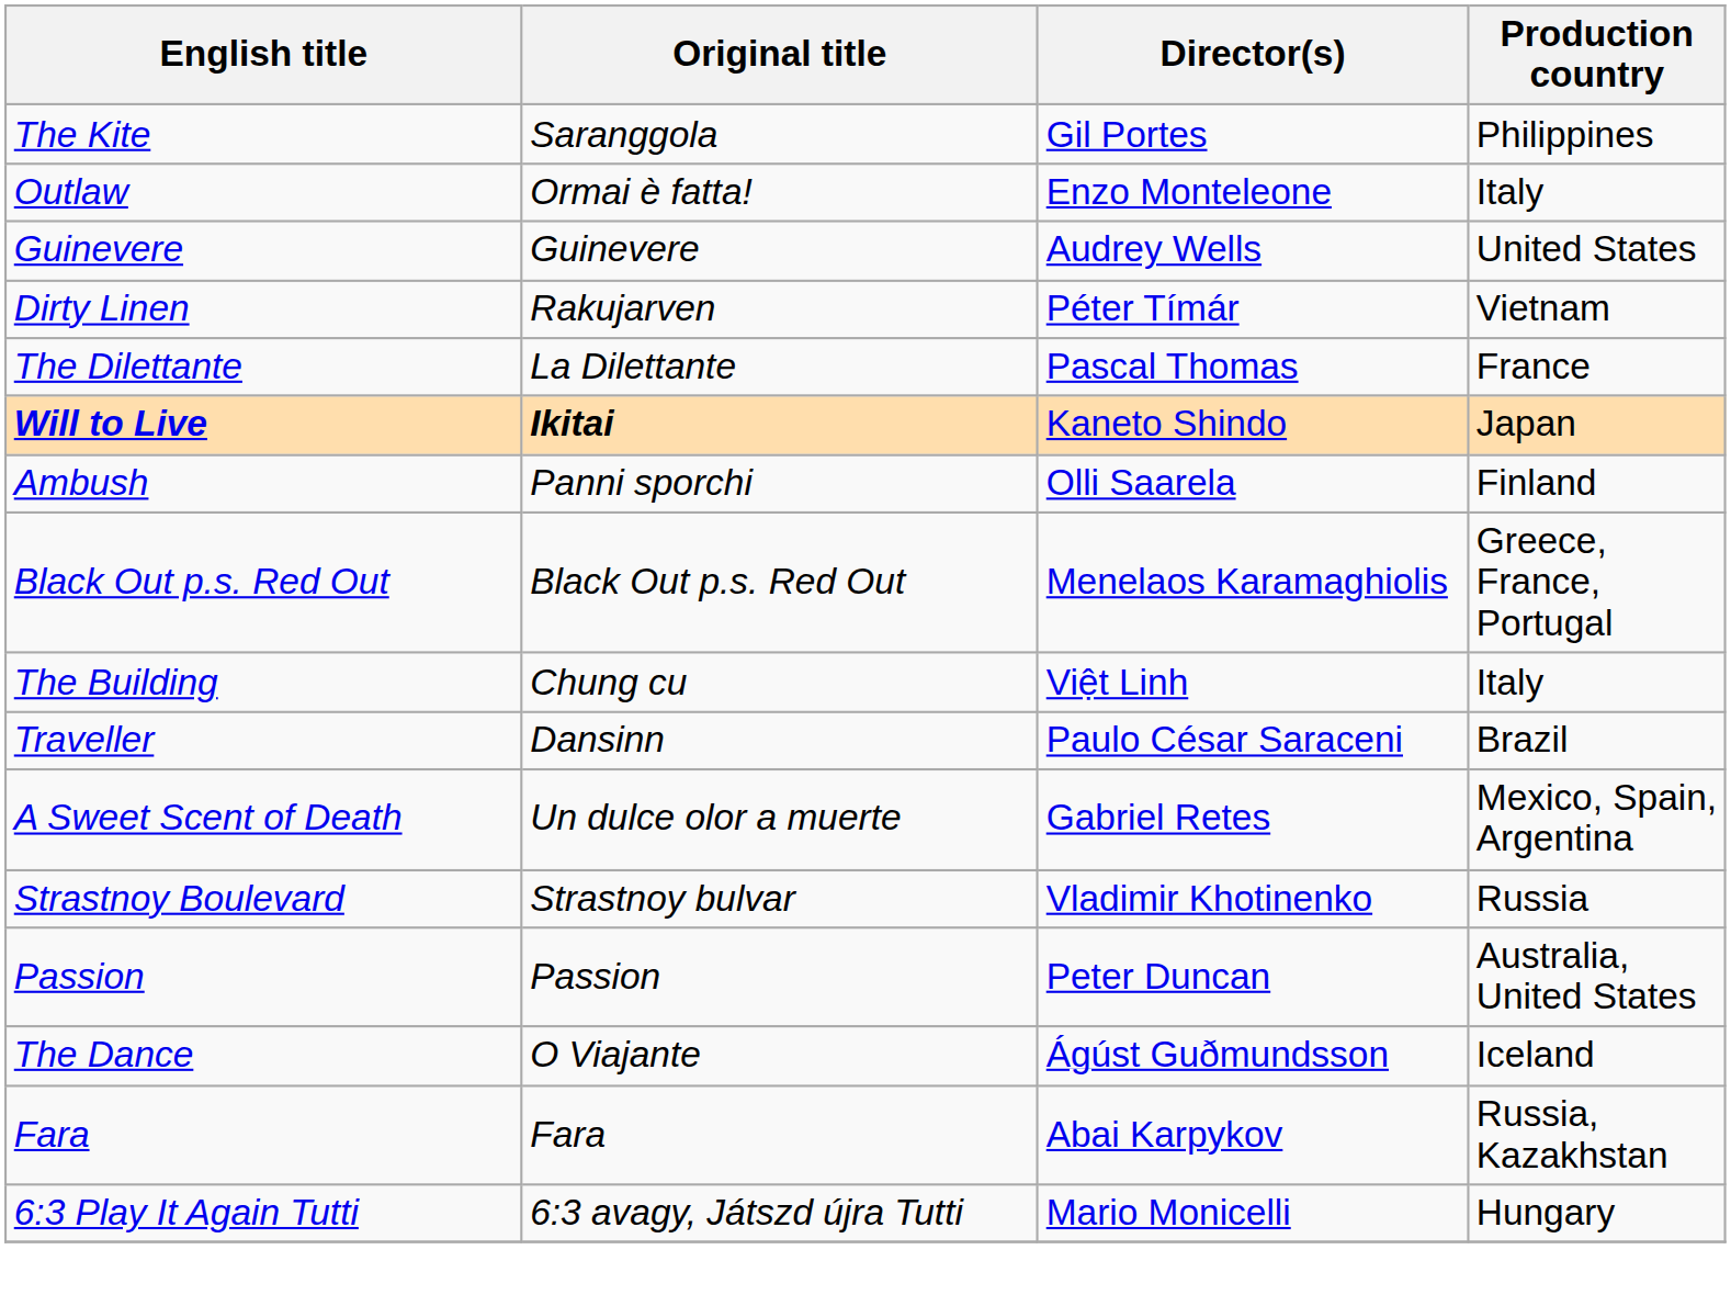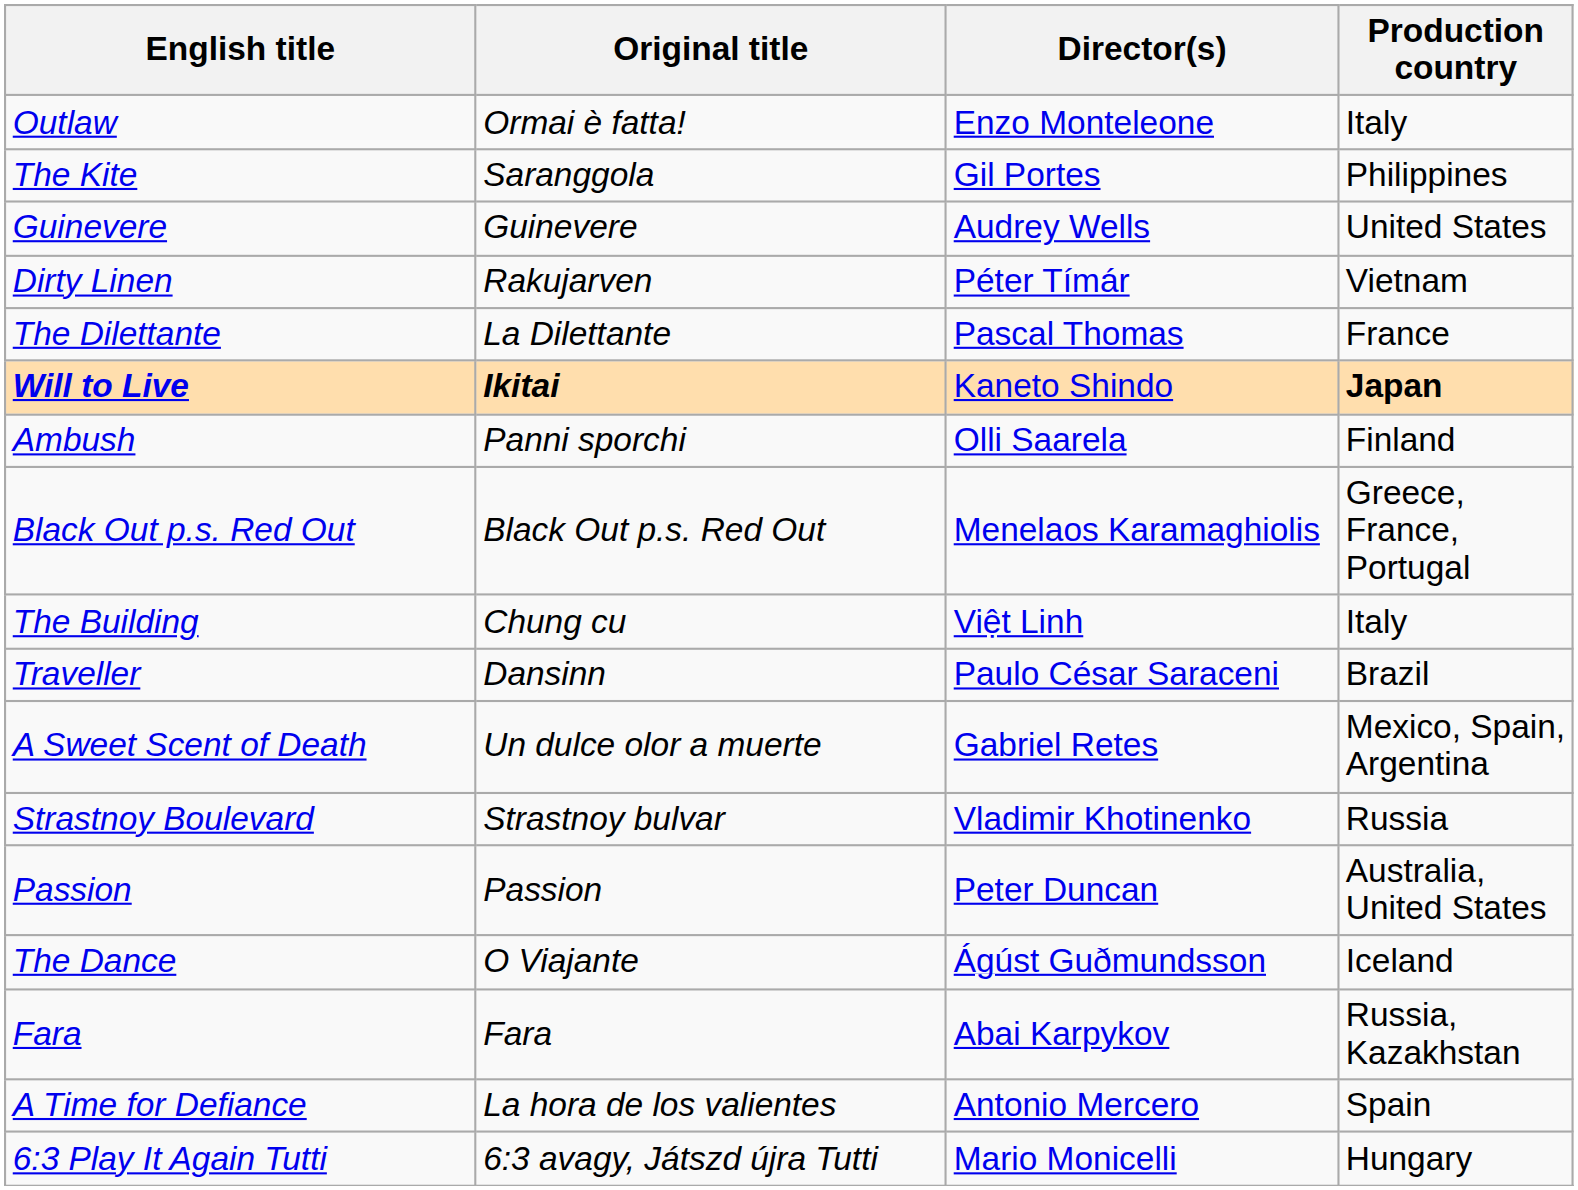 <table class="sortable wikitable" width="85%" cellpadding="5">
 <tr>
 <th width="30%">English title</th>
 <th width="30%">Original title</th>
 <th width="25%">Director(s)</th>
 <th width="15%">Production country</th>
 </tr>
 <tr>
+<td><em><a href='#'>Outlaw</a></em></td>
+<td><em>Ormai è fatta!</em></td>
+<td><a href='#'>Enzo Monteleone</a></td>
+<td>Italy</td>
+</tr>
+<tr>
 <td><em><a href='#'>The Kite</a></em></td>
 <td><em>Saranggola</em></td>
 <td><a href='#'>Gil Portes</a></td>
 <td>Philippines</td>
-</tr>
-<tr>
-<td><em><a href='#'>Outlaw</a></em></td>
-<td><em>Ormai è fatta!</em></td>
-<td><a href='#'>Enzo Monteleone</a></td>
-<td>Italy</td>
 </tr>
 <tr>
 <td><em><a href='#'>Guinevere</a></em></td>
 <td><em>Guinevere</em></td>
 <td><a href='#'>Audrey Wells</a></td>
 <td>United States</td>
 </tr>
 <tr>
 <td><em><a href='#'>Dirty Linen</a></em></td>
 <td><em>Rakujarven</em></td>
 <td><a href='#'>Péter Tímár</a></td>
 <td>Vietnam</td>
 </tr>
 <tr>
 <td><em><a href='#'>The Dilettante</a></em></td>
 <td><em>La Dilettante</em></td>
 <td><a href='#'>Pascal Thomas</a></td>
 <td>France</td>
 </tr>
 <tr style="background:#FFDEAD;">
 <td><strong><em><a href='#'>Will to Live</a></em></strong></td>
 <td><strong><em>Ikitai</em></strong></td>
 <td><a href='#'>Kaneto Shindo</a></td>
-<td>Japan</td>
+<td><strong>Japan</strong></td>
 </tr>
 <tr>
 <td><em><a href='#'>Ambush</a></em></td>
 <td><em>Panni sporchi</em></td>
 <td><a href='#'>Olli Saarela</a></td>
 <td>Finland</td>
 </tr>
 <tr>
 <td><em><a href='#'>Black Out p.s. Red Out</a></em></td>
 <td><em>Black Out p.s. Red Out</em></td>
 <td><a href='#'>Menelaos Karamaghiolis</a></td>
 <td>Greece, France, Portugal</td>
 </tr>
 <tr>
 <td><em><a href='#'>The Building</a></em></td>
 <td><em>Chung cu</em></td>
 <td><a href='#'>Việt Linh</a></td>
 <td>Italy</td>
 </tr>
 <tr>
 <td><em><a href='#'>Traveller</a></em></td>
 <td><em>Dansinn</em></td>
 <td><a href='#'>Paulo César Saraceni</a></td>
 <td>Brazil</td>
 </tr>
 <tr>
 <td><em><a href='#'>A Sweet Scent of Death</a></em></td>
 <td><em>Un dulce olor a muerte</em></td>
 <td><a href='#'>Gabriel Retes</a></td>
 <td>Mexico, Spain, Argentina</td>
 </tr>
 <tr>
 <td><em><a href='#'>Strastnoy Boulevard</a></em></td>
 <td><em>Strastnoy bulvar</em></td>
 <td><a href='#'>Vladimir Khotinenko</a></td>
 <td>Russia</td>
 </tr>
 <tr>
 <td><em><a href='#'>Passion</a></em></td>
 <td><em>Passion</em></td>
 <td><a href='#'>Peter Duncan</a></td>
 <td>Australia, United States</td>
 </tr>
 <tr>
 <td><em><a href='#'>The Dance</a></em></td>
 <td><em>O Viajante</em></td>
 <td><a href='#'>Ágúst Guðmundsson</a></td>
 <td>Iceland</td>
 </tr>
 <tr>
 <td><em><a href='#'>Fara</a></em></td>
 <td><em>Fara</em></td>
 <td><a href='#'>Abai Karpykov</a></td>
 <td>Russia, Kazakhstan</td>
 </tr>
 <tr>
+<td><em><a href='#'>A Time for Defiance</a></em></td>
+<td><em>La hora de los valientes</em></td>
+<td><a href='#'>Antonio Mercero</a></td>
+<td>Spain</td>
+</tr>
+<tr>
 <td><em><a href='#'>6:3 Play It Again Tutti</a></em></td>
 <td><em>6:3 avagy, Játszd újra Tutti</em></td>
 <td><a href='#'>Mario Monicelli</a></td>
 <td>Hungary</td>
 </tr>
 <tr>
 </tr>
 </table>
